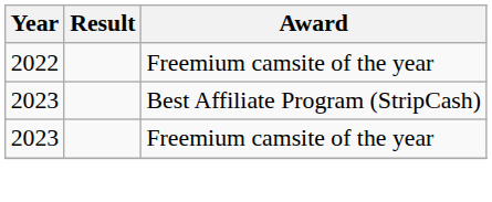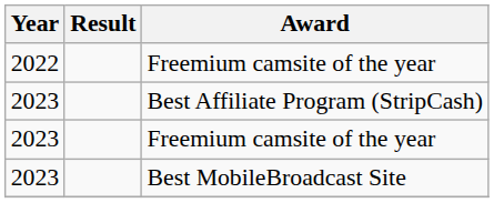 <table class="wikitable">
 <tr>
 <th>Year</th>
 <th>Result</th>
 <th>Award</th>
 </tr>
 <tr>
 <td>2022</td>
 <td></td>
 <td>Freemium camsite of the year</td>
 </tr>
 <tr>
 <td>2023</td>
 <td></td>
 <td>Best Affiliate Program (StripCash)</td>
 </tr>
 <tr>
 <td>2023</td>
 <td></td>
 <td>Freemium camsite of the year</td>
 </tr>
 <tr>
+<td>2023</td>
+<td></td>
+<td>Best MobileBroadcast Site</td>
+</tr>
+<tr>
 </tr>
 </table>
